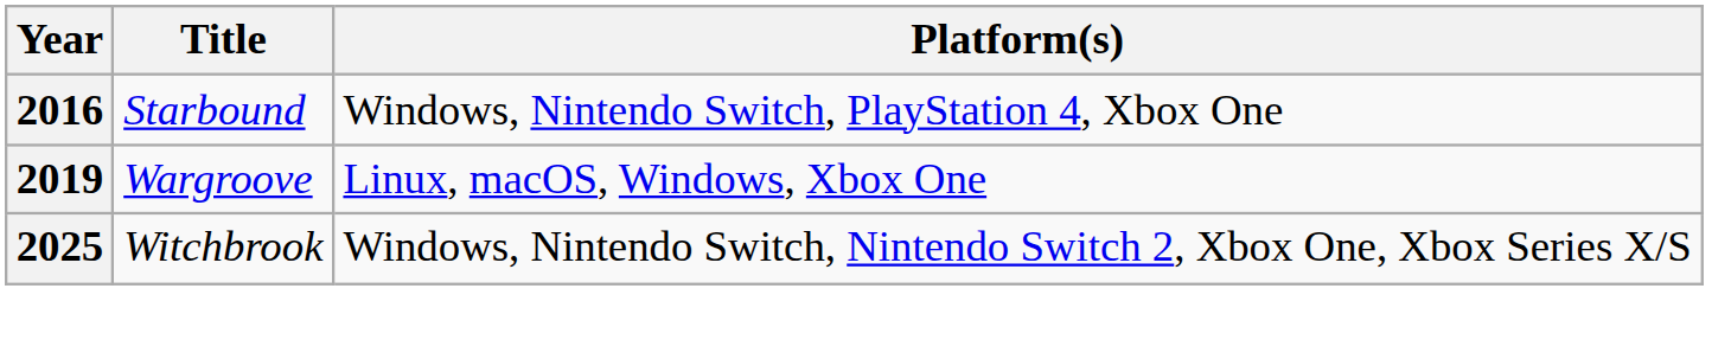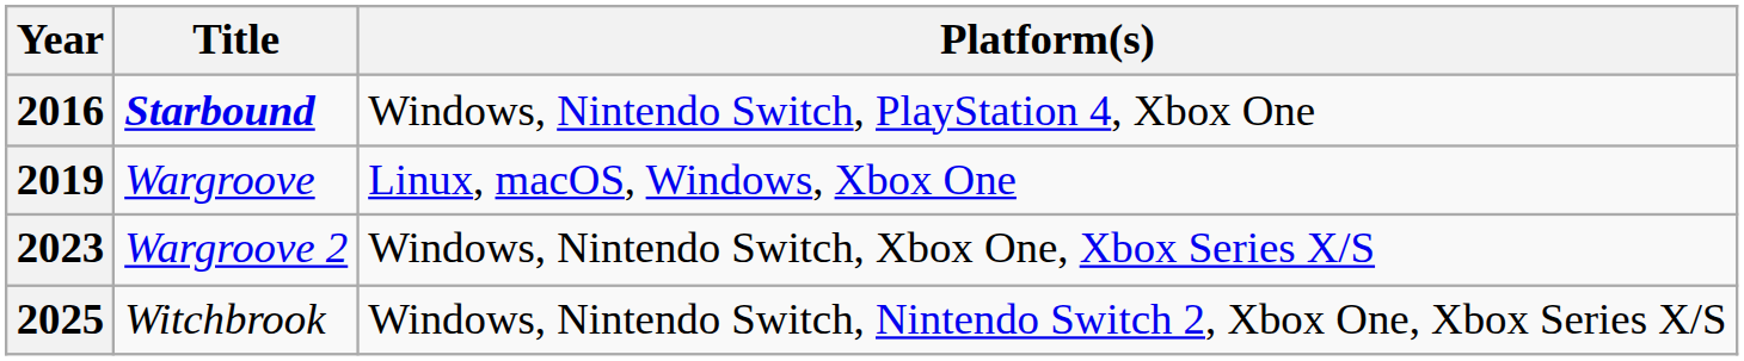 <table class="wikitable sortable plainrowheaders">
 <tr>
 <th scope="col">Year</th>
 <th scope="col">Title</th>
 <th scope="col">Platform(s)</th>
 </tr>
 <tr>
 <th scope="row">2016</th>
-<td><em><a href='#'>Starbound</a></em></td>
+<td><strong><em><a href='#'>Starbound</a></em></strong></td>
 <td>Windows, <a href='#'>Nintendo Switch</a>, <a href='#'>PlayStation 4</a>, Xbox One</td>
 </tr>
 <tr>
 <th scope="row">2019</th>
 <td><em><a href='#'>Wargroove</a></em></td>
 <td><a href='#'>Linux</a>, <a href='#'>macOS</a>, <a href='#'>Windows</a>, <a href='#'>Xbox One</a></td>
 </tr>
 <tr>
+<th scope="row">2023</th>
+<td><em><a href='#'>Wargroove 2</a></em></td>
+<td>Windows, Nintendo Switch, Xbox One, <a href='#'>Xbox Series X/S</a></td>
+</tr>
+<tr>
 <th scope="row">2025</th>
 <td><em>Witchbrook</em></td>
 <td>Windows, Nintendo Switch, <a href='#'>Nintendo Switch 2</a>, Xbox One, Xbox Series X/S</td>
 </tr>
 </table>
